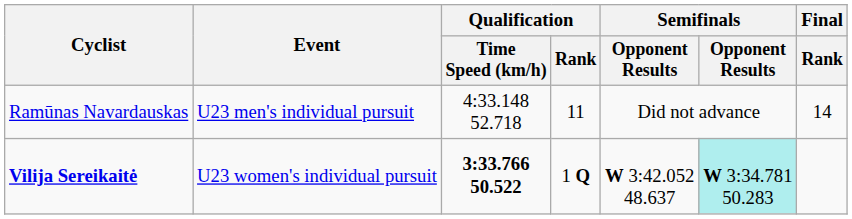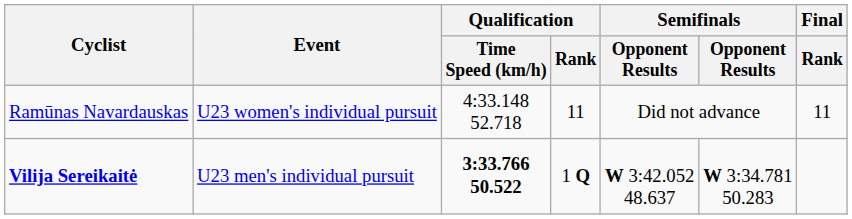 <table class="wikitable" style="font-size:90%">
 <tr>
 <th rowspan="2">Cyclist</th>
 <th rowspan="2">Event</th>
 <th colspan=2>Qualification</th>
 <th colspan=2>Semifinals</th>
 <th colspan=2>Final</th>
 </tr>
 <tr style="font-size:95%">
 <th>Time<br>Speed (km/h)</th>
 <th>Rank</th>
 <th>Opponent<br>Results</th>
 <th>Opponent<br>Results</th>
 <th>Rank</th>
 </tr>
 <tr align=center>
 <td align=left><a href='#'>Ramūnas Navardauskas</a></td>
-<td align=left><a href='#'>U23 men's individual pursuit</a></td>
+<td align=left><a href='#'>U23 women's individual pursuit</a></td>
 <td>4:33.148<br>52.718</td>
 <td>11</td>
 <td colspan=2>Did not advance</td>
-<td>14</td>
+<td>11</td>
 </tr>
 <tr align=center>
 <td align=left><strong><a href='#'>Vilija Sereikaitė</a></strong></td>
-<td align=left><a href='#'>U23 women's individual pursuit</a></td>
+<td align=left><a href='#'>U23 men's individual pursuit</a></td>
 <td><strong>3:33.766<br>50.522</strong></td>
 <td>1 <strong>Q</strong></td>
 <td><br><strong>W</strong> 3:42.052<br>48.637</td>
-<td style="background: paleturquoise;"><br><strong>W</strong> 3:34.781<br>50.283</td>
+<td><br><strong>W</strong> 3:34.781<br>50.283</td>
 <td></td>
 </tr>
 </table>
